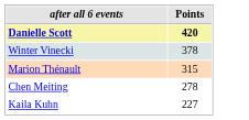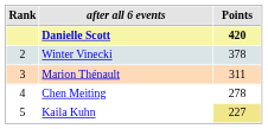 <table cellspacing="1" cellpadding="3" style="border:1px solid #AAAAAA;font-size:86%">
 <tr style="background-color: #E4E4E4;">
+<th style="border-bottom:1px solid #AAAAAA; width: 10px;">Rank</th>
 <th style="border-bottom:1px solid #AAAAAA; width: 200px;"><em>after all 6 events</em></th>
 <th style="border-bottom:1px solid #AAAAAA; width: 50px;">Points</th>
 </tr>
 <tr style="background:#f7f6a8;">
+<td align=center></td>
 <td> <strong><a href='#'>Danielle Scott</a></strong></td>
 <td align=center><strong>420</strong></td>
 </tr>
 <tr style="background:#dce5e5;">
+<td align=center>2</td>
 <td> <a href='#'>Winter Vinecki</a></td>
 <td align=center>378</td>
 </tr>
 <tr style="background:#ffdab9;">
+<td align=center>3</td>
 <td> <a href='#'>Marion Thénault</a></td>
-<td align=center>315</td>
+<td align=center>311</td>
 </tr>
 <tr>
+<td align=center>4</td>
 <td> <a href='#'>Chen Meiting</a></td>
 <td align=center>278</td>
 </tr>
 <tr>
+<td align=center>5</td>
 <td> <a href='#'>Kaila Kuhn</a></td>
-<td align=center>227</td>
+<td align=center style="background: khaki;">227</td>
 </tr>
 </table>
